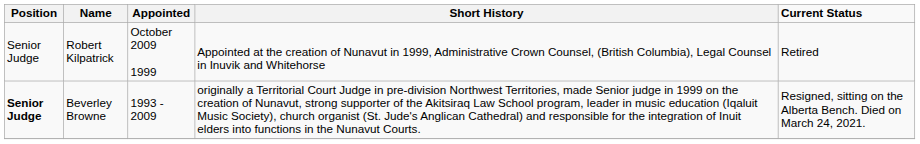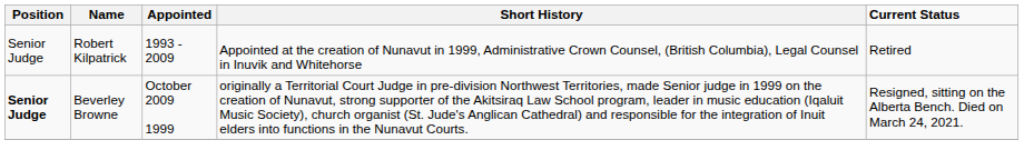 <table class="wikitable">
 <tr>
 <th>Position</th>
 <th>Name</th>
 <th>Appointed</th>
 <th>Short History</th>
 <td><strong>Current Status</strong></td>
 </tr>
 <tr>
 <td>Senior Judge</td>
 <td>Robert Kilpatrick</td>
-<td>October 2009<br> <br>1999</td>
+<td>1993 - 2009</td>
 <td><br>Appointed at the creation of Nunavut in 1999, Administrative Crown Counsel, (British Columbia), Legal Counsel in Inuvik and Whitehorse</td>
 <td>Retired</td>
 </tr>
 <tr>
 <td><strong>Senior Judge</strong></td>
 <td>Beverley Browne</td>
-<td>1993 - 2009</td>
+<td>October 2009<br> <br>1999</td>
 <td>originally a Territorial Court Judge in pre-division Northwest Territories, made Senior judge in 1999 on the creation of Nunavut, strong supporter of the Akitsiraq Law School program, leader in music education (Iqaluit Music Society), church organist (St. Jude's Anglican Cathedral) and responsible for the integration of Inuit elders into functions in the Nunavut Courts.</td>
 <td>Resigned, sitting on the Alberta Bench. Died on March 24, 2021.</td>
 </tr>
 <tr>
 </tr>
 </table>
